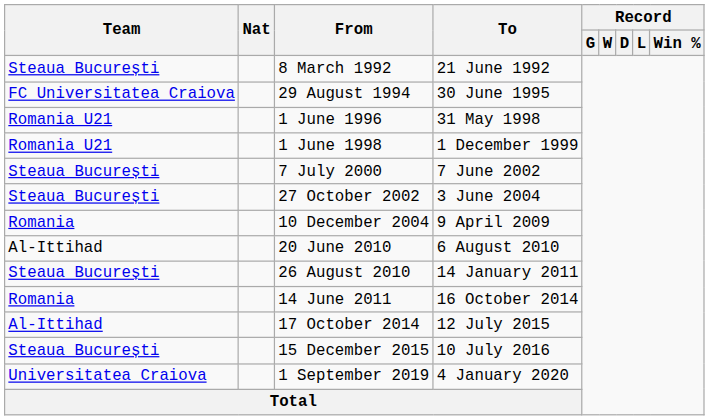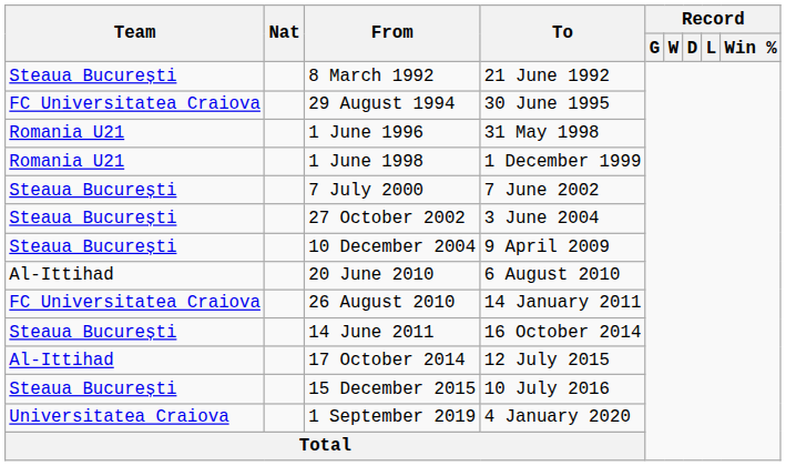 <table class="wikitable" style="text-align: center">
 <tr>
 <th rowspan="2">Team</th>
 <th rowspan="2">Nat</th>
 <th rowspan="2">From</th>
 <th rowspan="2">To</th>
 <th colspan="5">Record</th>
 </tr>
 <tr>
 <th>G</th>
 <th>W</th>
 <th>D</th>
 <th>L</th>
 <th>Win %</th>
 </tr>
 <tr>
 <td align=left><a href='#'>Steaua București</a></td>
 <td></td>
 <td align=left>8 March 1992</td>
 <td align=left>21 June 1992<br></td>
 </tr>
 <tr>
 <td align=left><a href='#'>FC Universitatea Craiova</a></td>
 <td></td>
 <td align=left>29 August 1994</td>
 <td align=left>30 June 1995<br></td>
 </tr>
 <tr>
 <td align=left><a href='#'>Romania U21</a></td>
 <td></td>
 <td align=left>1 June 1996</td>
 <td align=left>31 May 1998<br></td>
 </tr>
 <tr>
 <td align=left><a href='#'>Romania U21</a></td>
 <td></td>
 <td align=left>1 June 1998</td>
 <td align=left>1 December 1999<br></td>
 </tr>
 <tr>
 <td align=left><a href='#'>Steaua București</a></td>
 <td></td>
 <td align=left>7 July 2000</td>
 <td align=left>7 June 2002<br></td>
 </tr>
 <tr>
 <td align=left><a href='#'>Steaua București</a></td>
 <td></td>
 <td align=left>27 October 2002</td>
 <td align=left>3 June 2004<br></td>
 </tr>
 <tr>
-<td align=left><a href='#'>Romania</a></td>
+<td align=left><a href='#'>Steaua București</a></td>
 <td></td>
 <td align=left>10 December 2004</td>
 <td align=left>9 April 2009<br></td>
 </tr>
 <tr>
 <td align=left>Al-Ittihad</td>
 <td></td>
 <td align=left>20 June 2010</td>
 <td align=left>6 August 2010<br></td>
 </tr>
 <tr>
-<td align=left><a href='#'>Steaua București</a></td>
+<td align=left><a href='#'>FC Universitatea Craiova</a></td>
 <td></td>
 <td align=left>26 August 2010</td>
 <td align=left>14 January 2011<br></td>
 </tr>
 <tr>
-<td align=left><a href='#'>Romania</a></td>
+<td align=left><a href='#'>Steaua București</a></td>
 <td></td>
 <td align=left>14 June 2011</td>
 <td align=left>16 October 2014<br></td>
 </tr>
 <tr>
 <td align=left><a href='#'>Al-Ittihad</a></td>
 <td></td>
 <td align=left>17 October 2014</td>
 <td align=left>12 July 2015<br></td>
 </tr>
 <tr>
 <td align=left><a href='#'>Steaua București</a></td>
 <td></td>
 <td align=left>15 December 2015</td>
 <td align=left>10 July 2016<br></td>
 </tr>
 <tr>
 <td align=left><a href='#'>Universitatea Craiova</a></td>
 <td></td>
 <td align=left>1 September 2019</td>
 <td align=left>4 January 2020<br></td>
 </tr>
 <tr>
 <th colspan="4" align="center" valign=middle>Total<br></th>
 </tr>
 </table>
